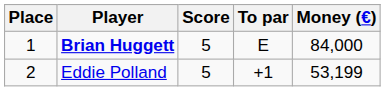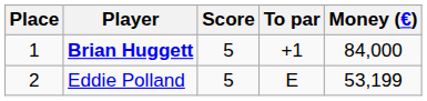 <table class="wikitable">
 <tr>
 <th>Place</th>
 <th>Player</th>
 <th>Score</th>
 <th>To par</th>
 <th>Money (<a href='#'>€</a>)</th>
 </tr>
 <tr>
 <td align=center>1</td>
 <td> <strong><a href='#'>Brian Huggett</a></strong></td>
 <td align=center>5</td>
-<td align=center>E</td>
+<td align=center>+1</td>
 <td align=center>84,000</td>
 </tr>
 <tr>
 <td align=center>2</td>
 <td> <a href='#'>Eddie Polland</a></td>
 <td align=center>5</td>
-<td align=center>+1</td>
+<td align=center>E</td>
 <td align=center>53,199</td>
 </tr>
 </table>
